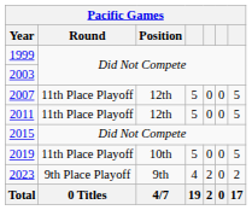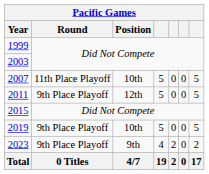 <table class="wikitable" style="text-align: center;">
 <tr>
 <th colspan="7"><a href='#'>Pacific Games</a></th>
 </tr>
 <tr>
 <th>Year</th>
 <th>Round</th>
 <th>Position</th>
 <th></th>
 <th></th>
 <th></th>
 <th></th>
 </tr>
 <tr>
 <td> <a href='#'>1999</a></td>
 <td colspan="6" rowspan="2"><em>Did Not Compete</em></td>
 </tr>
 <tr>
 <td> <a href='#'>2003</a></td>
 </tr>
 <tr>
 <td> <a href='#'>2007</a></td>
 <td>11th Place Playoff</td>
-<td>12th</td>
+<td>10th</td>
 <td>5</td>
 <td>0</td>
 <td>0</td>
 <td>5</td>
 </tr>
 <tr>
 <td> <a href='#'>2011</a></td>
-<td>11th Place Playoff</td>
+<td>9th Place Playoff</td>
 <td>12th</td>
 <td>5</td>
 <td>0</td>
 <td>0</td>
 <td>5</td>
 </tr>
 <tr>
 <td> <a href='#'>2015</a></td>
 <td colspan="6"><em>Did Not Compete</em></td>
 </tr>
 <tr>
 <td> <a href='#'>2019</a></td>
-<td>11th Place Playoff</td>
+<td>9th Place Playoff</td>
 <td>10th</td>
 <td>5</td>
 <td>0</td>
 <td>0</td>
 <td>5</td>
 </tr>
 <tr>
 <td> <a href='#'>2023</a></td>
 <td>9th Place Playoff</td>
 <td>9th</td>
 <td>4</td>
 <td>2</td>
 <td>0</td>
 <td>2</td>
 </tr>
 <tr>
 <th>Total</th>
 <th>0 Titles</th>
 <th>4/7</th>
 <th>19</th>
 <th>2</th>
 <th>0</th>
 <th>17</th>
 </tr>
 </table>
